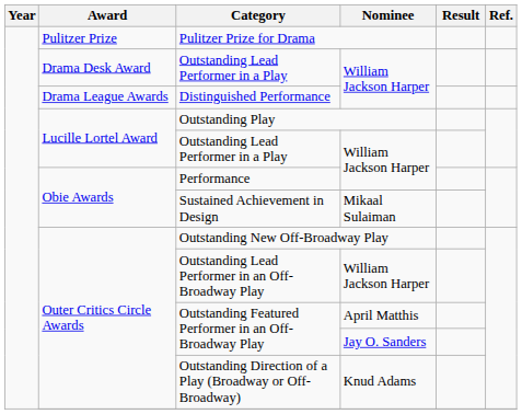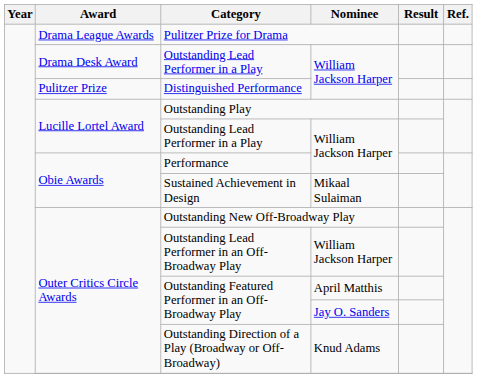 <table class="wikitable" width="95%">
 <tr>
 <th width="5%">Year</th>
 <th width="30%">Award</th>
 <th width="35%">Category</th>
 <th width="20%">Nominee</th>
 <th width="10%">Result</th>
 <th class=unsortable>Ref.</th>
 </tr>
 <tr>
 <td rowspan=15></td>
-<td><a href='#'>Pulitzer Prize</a></td>
+<td><a href='#'>Drama League Awards</a></td>
 <td colspan=2><a href='#'>Pulitzer Prize for Drama</a></td>
 <td></td>
 <td></td>
 </tr>
 <tr>
 <td><a href='#'>Drama Desk Award</a></td>
 <td><a href='#'>Outstanding Lead Performer in a Play</a></td>
 <td rowspan="2"><a href='#'>William Jackson Harper</a></td>
 <td></td>
 <td></td>
 </tr>
 <tr>
-<td><a href='#'>Drama League Awards</a></td>
+<td><a href='#'>Pulitzer Prize</a></td>
 <td><a href='#'>Distinguished Performance</a></td>
 <td></td>
 <td></td>
 </tr>
 <tr>
 <td rowspan=2><a href='#'>Lucille Lortel Award</a></td>
 <td colspan=2>Outstanding Play</td>
 <td></td>
 <td rowspan=2></td>
 </tr>
 <tr>
 <td>Outstanding Lead Performer in a Play</td>
 <td rowspan=2>William Jackson Harper</td>
 <td></td>
 </tr>
 <tr>
 <td rowspan=2><a href='#'>Obie Awards</a></td>
 <td>Performance</td>
 <td></td>
 <td rowspan=2></td>
 </tr>
 <tr>
 <td>Sustained Achievement in Design</td>
 <td>Mikaal Sulaiman</td>
 <td></td>
 </tr>
 <tr>
 <td rowspan=5><a href='#'>Outer Critics Circle Awards</a></td>
 <td colspan=2>Outstanding New Off-Broadway Play</td>
 <td></td>
 <td rowspan=5></td>
 </tr>
 <tr>
 <td>Outstanding Lead Performer in an Off-Broadway Play</td>
 <td>William Jackson Harper</td>
 <td></td>
 </tr>
 <tr>
 <td rowspan=2>Outstanding Featured Performer in an Off-Broadway Play</td>
 <td>April Matthis</td>
 <td></td>
 </tr>
 <tr>
 <td><a href='#'>Jay O. Sanders</a></td>
 <td></td>
 </tr>
 <tr>
 <td>Outstanding Direction of a Play (Broadway or Off-Broadway)</td>
 <td>Knud Adams</td>
 <td></td>
 </tr>
 <tr>
 </tr>
 </table>
